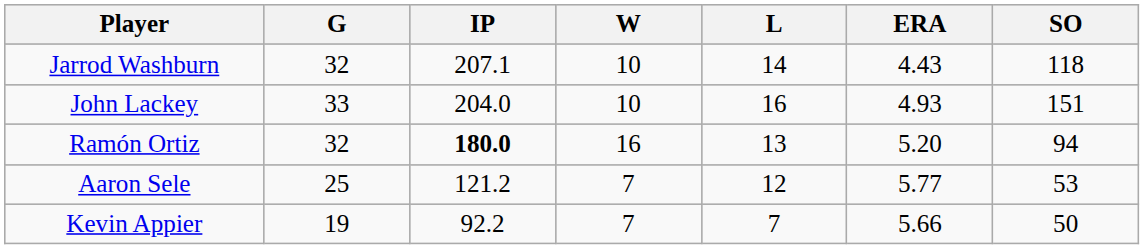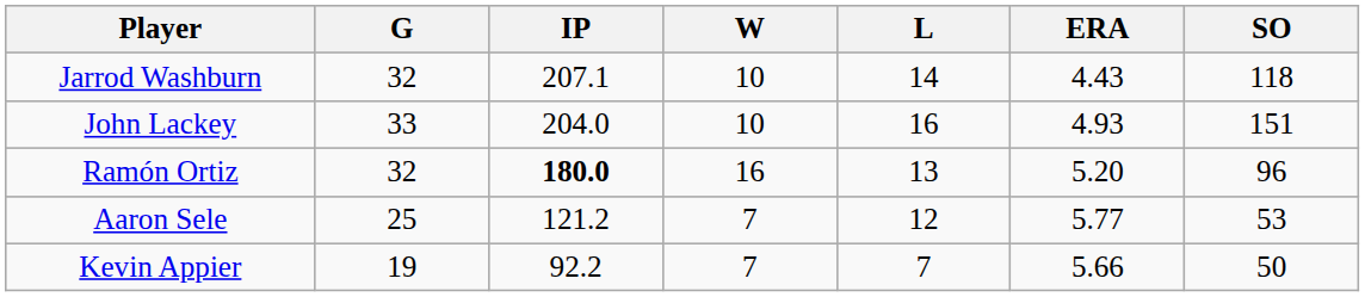 <table class="wikitable sortable">
 <tr>
 <th bgcolor="#DDDDFF" width="16%">Player</th>
 <th bgcolor="#DDDDFF" width="9%">G</th>
 <th bgcolor="#DDDDFF" width="9%">IP</th>
 <th bgcolor="#DDDDFF" width="9%">W</th>
 <th bgcolor="#DDDDFF" width="9%">L</th>
 <th bgcolor="#DDDDFF" width="9%">ERA</th>
 <th bgcolor="#DDDDFF" width="9%">SO</th>
 </tr>
 <tr align=center>
 <td><a href='#'>Jarrod Washburn</a></td>
 <td>32</td>
 <td>207.1</td>
 <td>10</td>
 <td>14</td>
 <td>4.43</td>
 <td>118</td>
 </tr>
 <tr align=center>
 <td><a href='#'>John Lackey</a></td>
 <td>33</td>
 <td>204.0</td>
 <td>10</td>
 <td>16</td>
 <td>4.93</td>
 <td>151</td>
 </tr>
 <tr align=center>
 <td><a href='#'>Ramón Ortiz</a></td>
 <td>32</td>
 <td><strong>180.0</strong></td>
 <td>16</td>
 <td>13</td>
 <td>5.20</td>
-<td>94</td>
+<td>96</td>
 </tr>
 <tr align=center>
 <td><a href='#'>Aaron Sele</a></td>
 <td>25</td>
 <td>121.2</td>
 <td>7</td>
 <td>12</td>
 <td>5.77</td>
 <td>53</td>
 </tr>
 <tr align=center>
 <td><a href='#'>Kevin Appier</a></td>
 <td>19</td>
 <td>92.2</td>
 <td>7</td>
 <td>7</td>
 <td>5.66</td>
 <td>50</td>
 </tr>
 </table>
